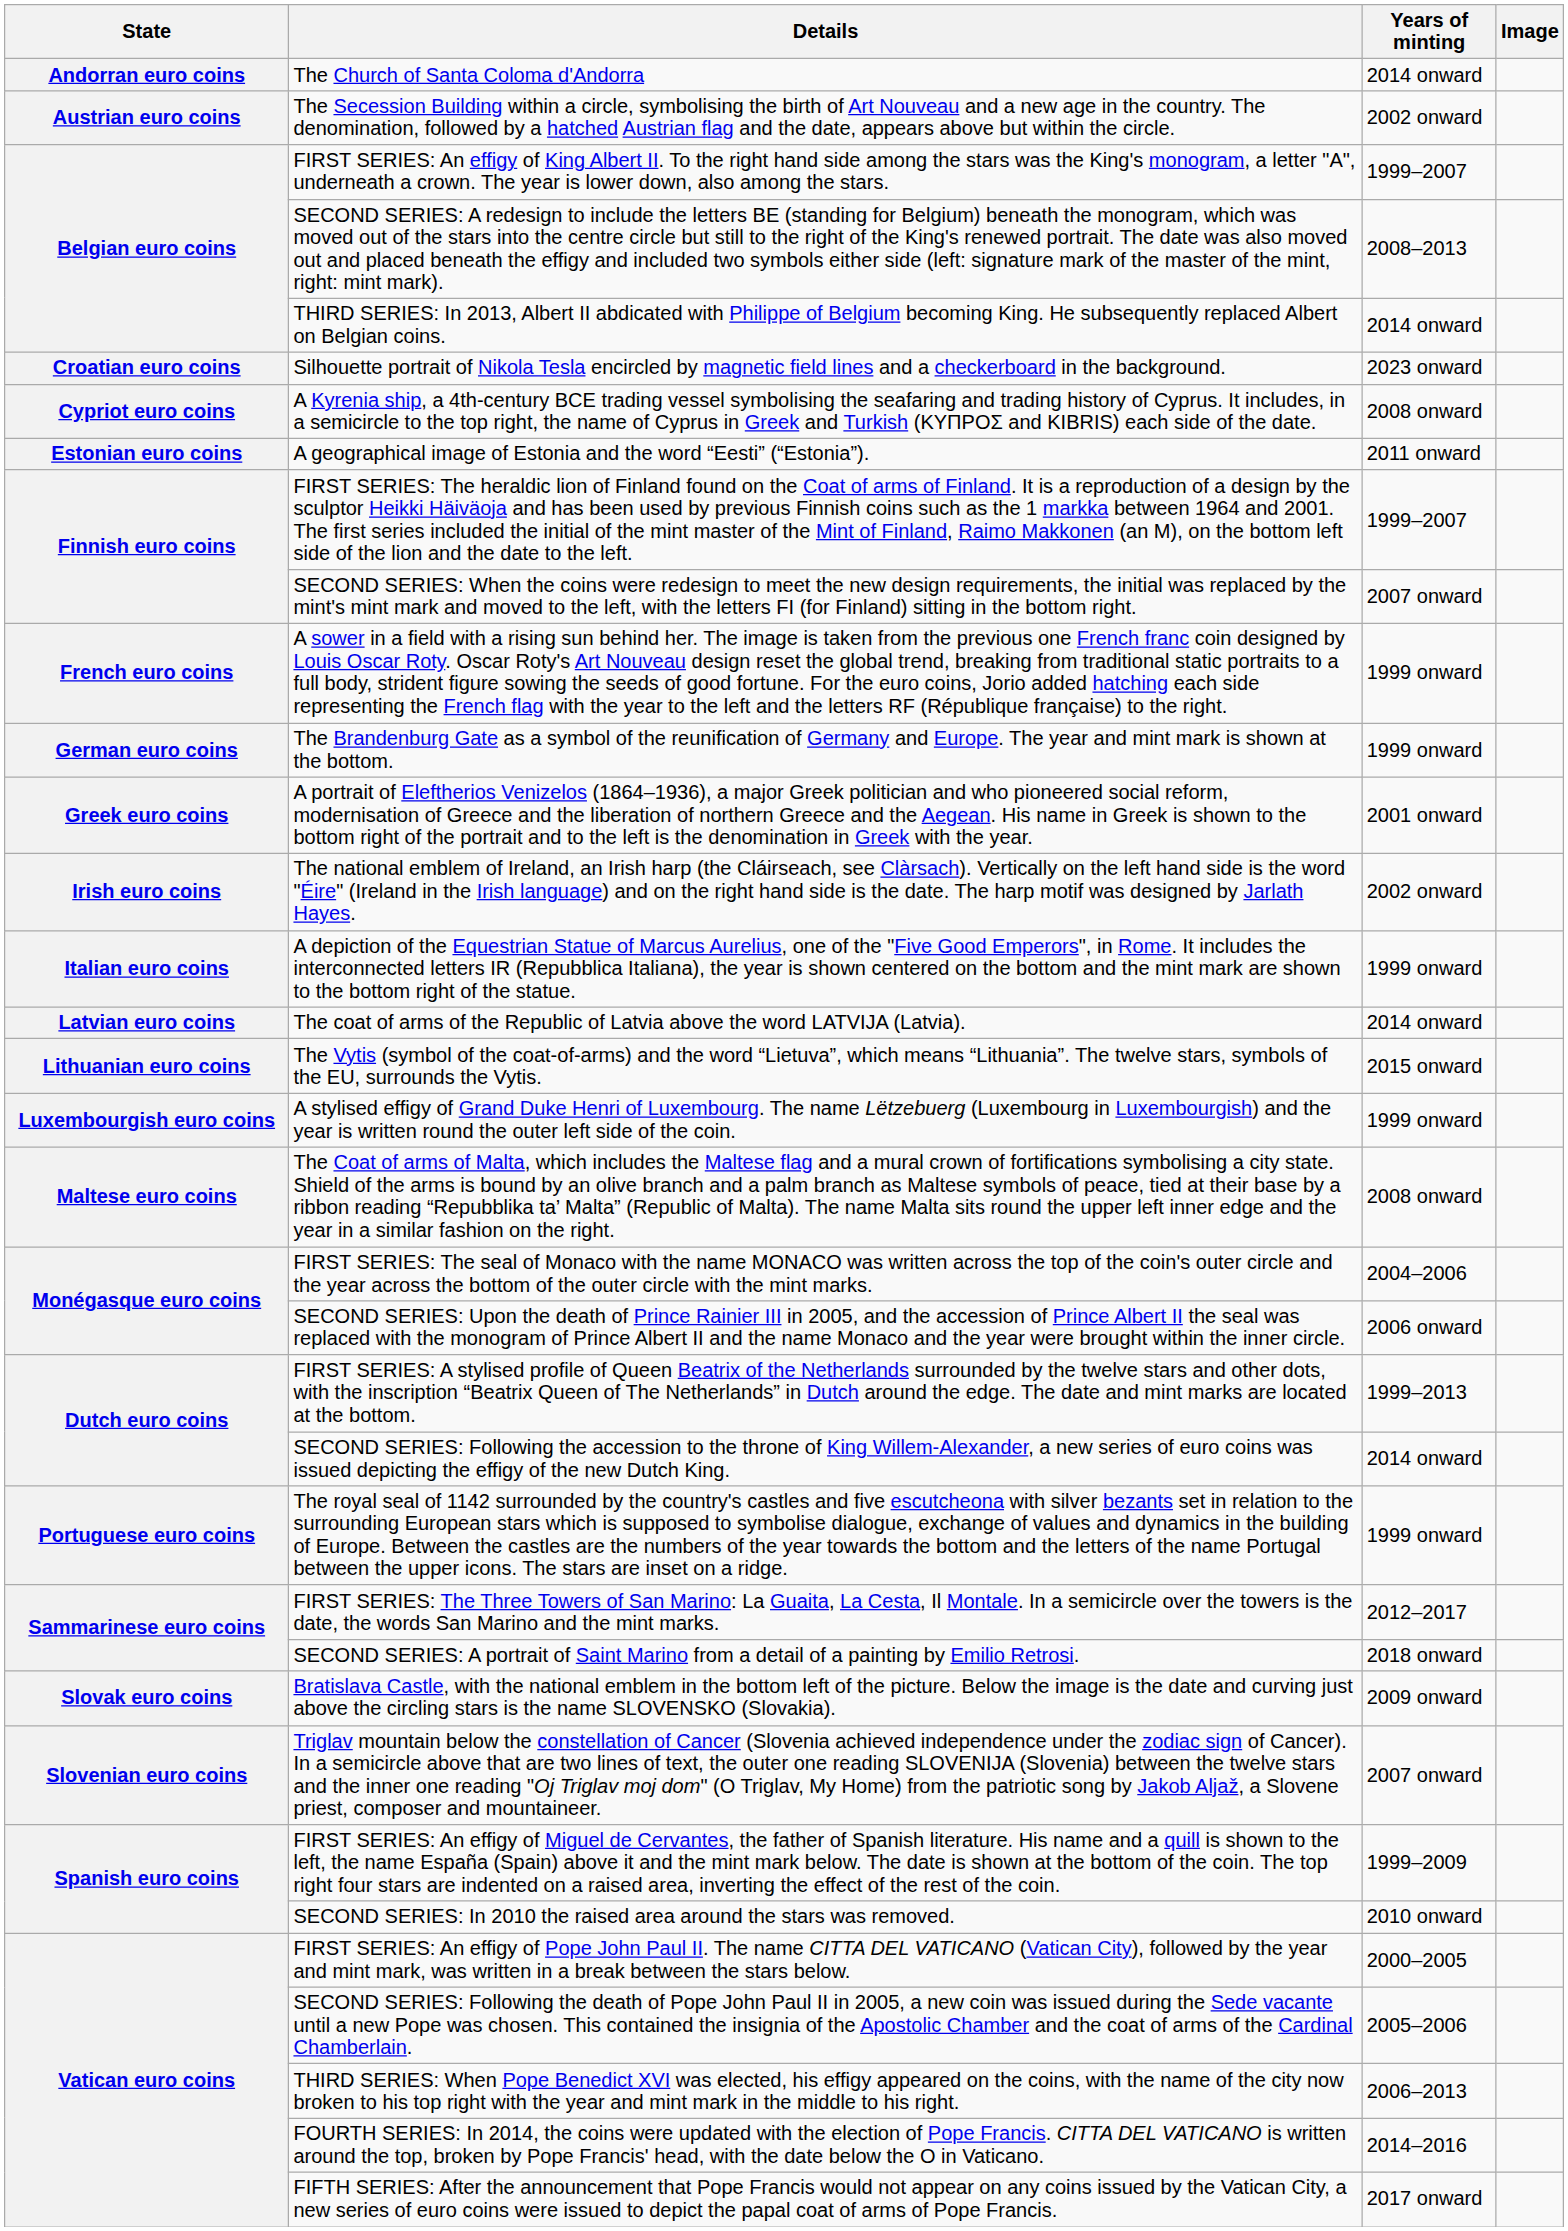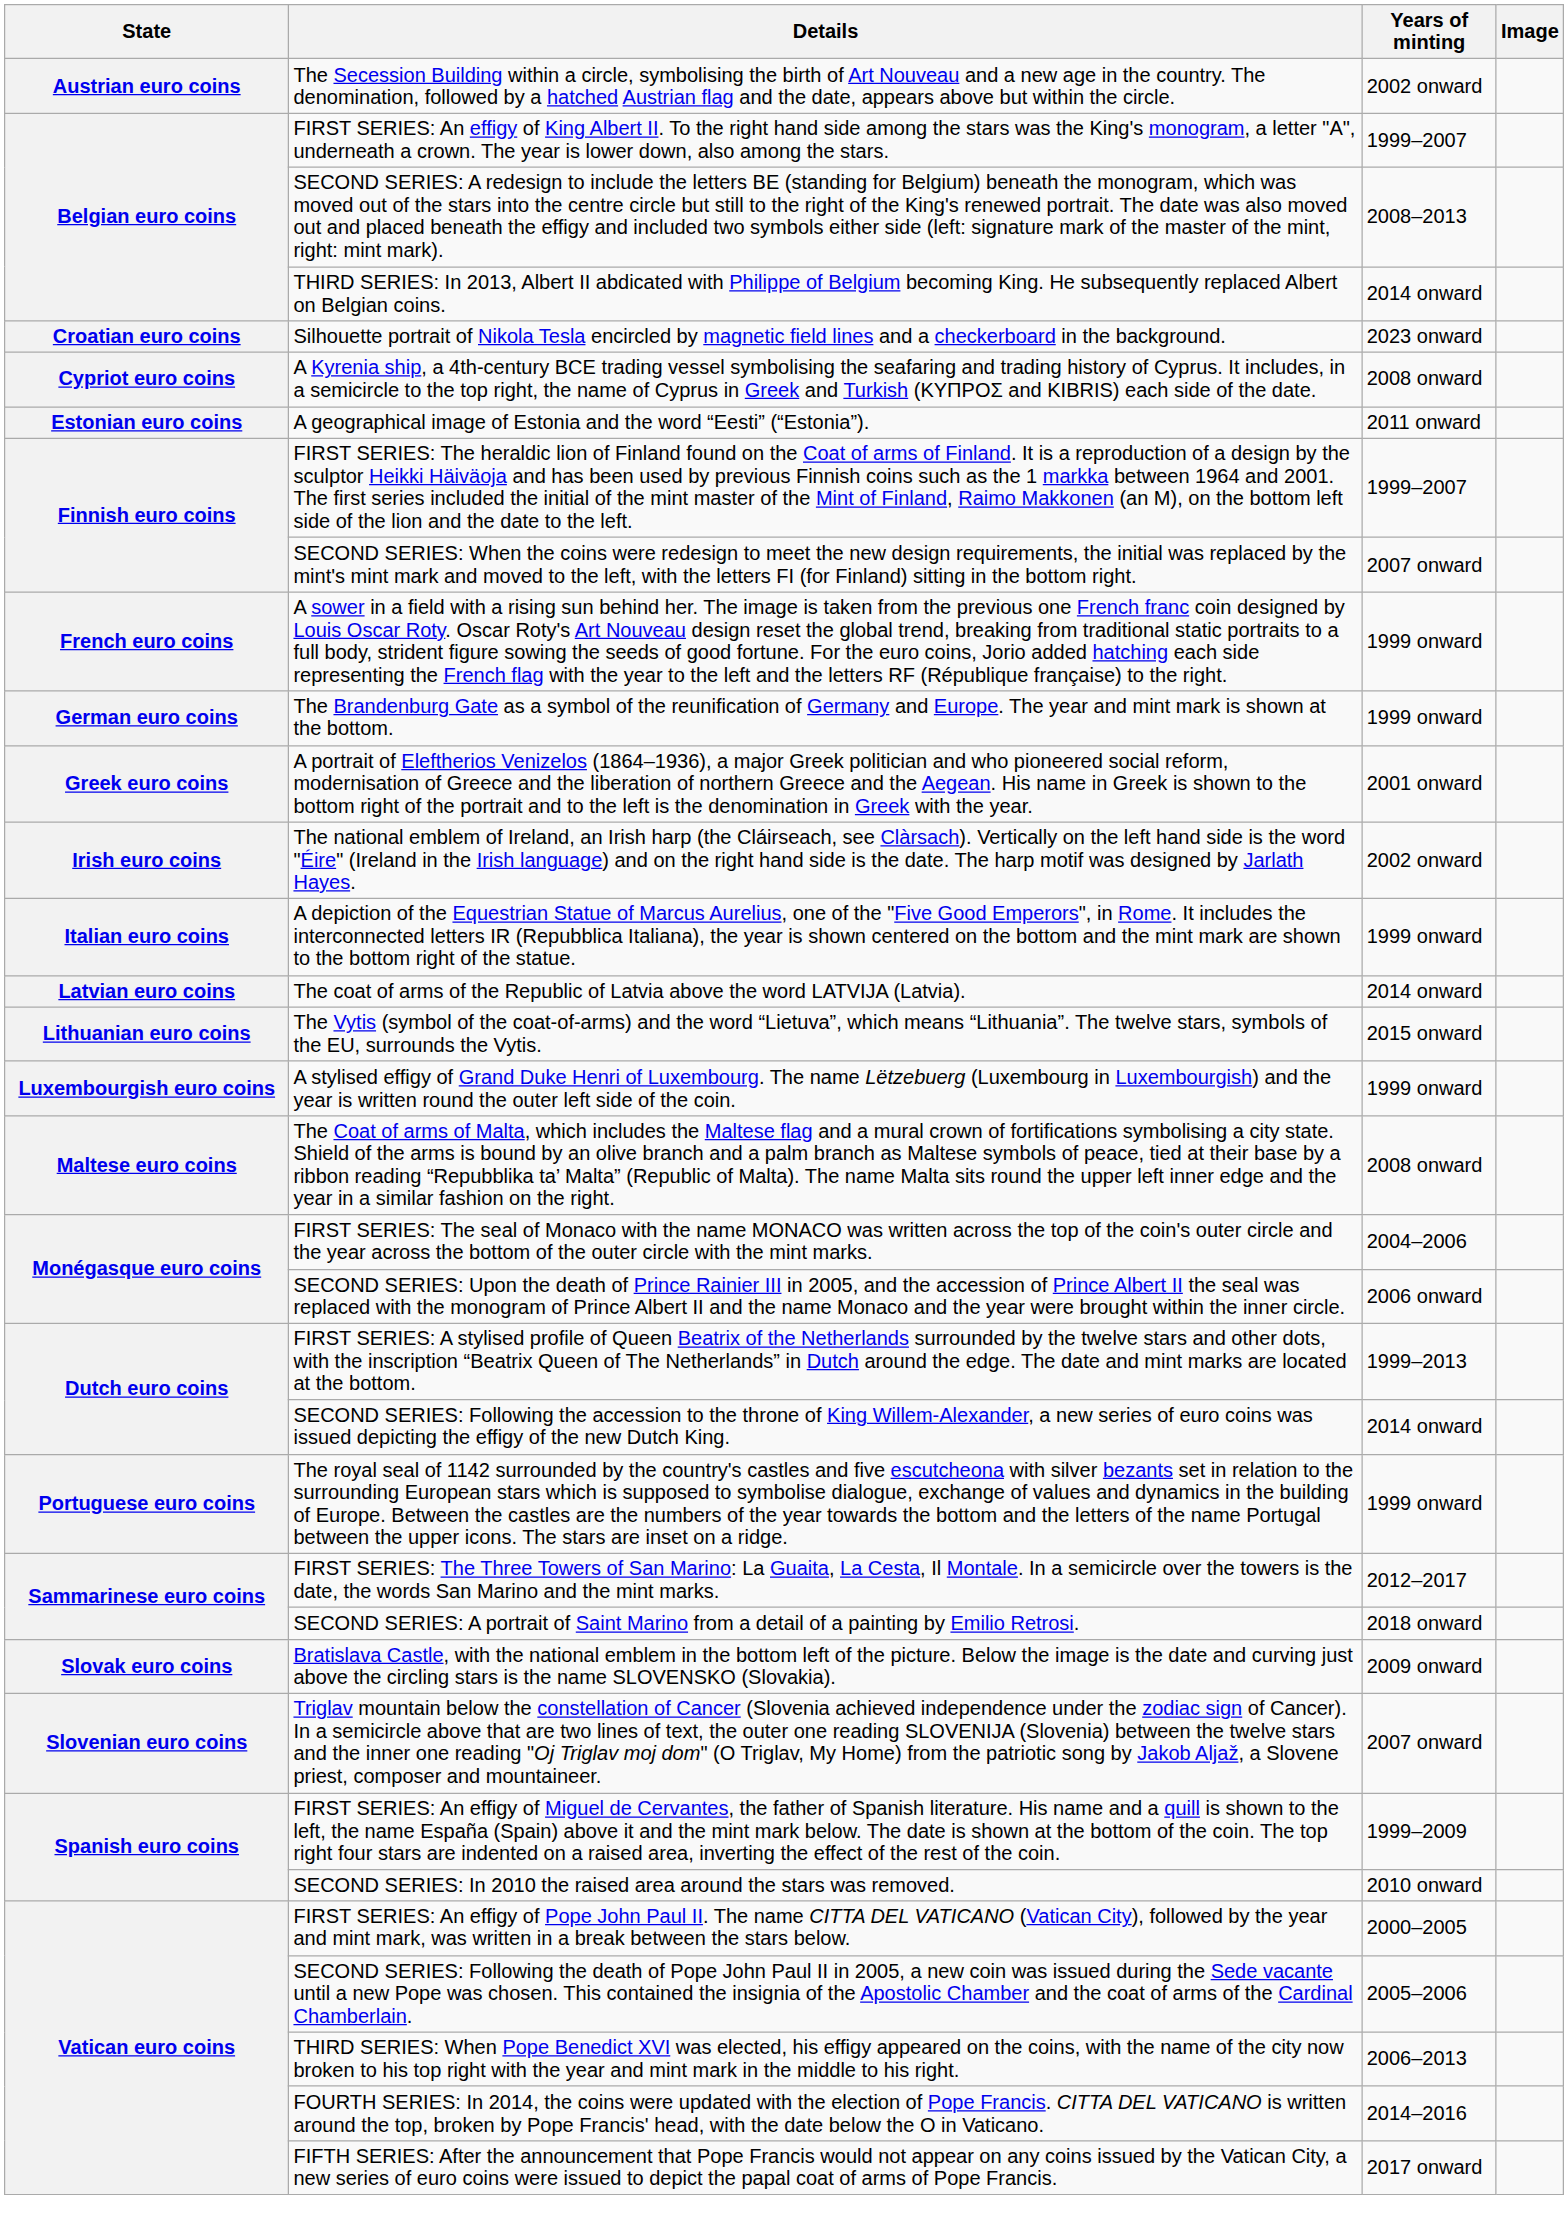 <table class="wikitable">
 <tr>
 <th width=220px>State</th>
 <th>Details</th>
 <th width=100px>Years of minting</th>
 <th>Image</th>
-</tr>
-<tr>
-<th> <a href='#'>Andorran euro coins</a></th>
-<td>The <a href='#'>Church of Santa Coloma d'Andorra</a></td>
-<td>2014 onward</td>
-<td></td>
 </tr>
 <tr>
 <th> <a href='#'>Austrian euro coins</a></th>
 <td>The <a href='#'>Secession Building</a> within a circle, symbolising the birth of <a href='#'>Art Nouveau</a> and a new age in the country. The denomination, followed by a <a href='#'>hatched</a> <a href='#'>Austrian flag</a> and the date, appears above but within the circle.</td>
 <td>2002 onward</td>
 <td></td>
 </tr>
 <tr>
 <th rowspan=3> <a href='#'>Belgian euro coins</a></th>
 <td>FIRST SERIES: An <a href='#'>effigy</a> of <a href='#'>King Albert II</a>. To the right hand side among the stars was the King's <a href='#'>monogram</a>, a letter "A", underneath a crown. The year is lower down, also among the stars.</td>
 <td>1999–2007</td>
 <td></td>
 </tr>
 <tr>
 <td>SECOND SERIES: A redesign to include the letters BE (standing for Belgium) beneath the monogram, which was moved out of the stars into the centre circle but still to the right of the King's renewed portrait. The date was also moved out and placed beneath the effigy and included two symbols either side (left: signature mark of the master of the mint, right: mint mark).</td>
 <td>2008–2013</td>
 <td></td>
 </tr>
 <tr>
 <td>THIRD SERIES: In 2013, Albert II abdicated with <a href='#'>Philippe of Belgium</a> becoming King. He subsequently replaced Albert on Belgian coins.</td>
 <td>2014 onward</td>
 <td></td>
 </tr>
 <tr>
 <th> <a href='#'>Croatian euro coins</a></th>
 <td>Silhouette portrait of <a href='#'>Nikola Tesla</a> encircled by <a href='#'>magnetic field lines</a> and a <a href='#'>checkerboard</a> in the background.</td>
 <td>2023 onward</td>
 <td></td>
 </tr>
 <tr>
 <th> <a href='#'>Cypriot euro coins</a></th>
 <td>A <a href='#'>Kyrenia ship</a>, a 4th-century BCE trading vessel symbolising the seafaring and trading history of Cyprus. It includes, in a semicircle to the top right, the name of Cyprus in <a href='#'>Greek</a> and <a href='#'>Turkish</a> (ΚΥΠΡΟΣ and KIBRIS) each side of the date.</td>
 <td>2008 onward</td>
 <td></td>
 </tr>
 <tr>
 <th> <a href='#'>Estonian euro coins</a></th>
 <td>A geographical image of Estonia and the word “Eesti” (“Estonia”).</td>
 <td>2011 onward</td>
 <td></td>
 </tr>
 <tr>
 <th rowspan=2> <a href='#'>Finnish euro coins</a></th>
 <td>FIRST SERIES: The heraldic lion of Finland found on the <a href='#'>Coat of arms of Finland</a>. It is a reproduction of a design by the sculptor <a href='#'>Heikki Häiväoja</a> and has been used by previous Finnish coins such as the 1 <a href='#'>markka</a> between 1964 and 2001. The first series included the initial of the mint master of the <a href='#'>Mint of Finland</a>, <a href='#'>Raimo Makkonen</a> (an M), on the bottom left side of the lion and the date to the left.</td>
 <td>1999–2007</td>
 <td></td>
 </tr>
 <tr>
 <td>SECOND SERIES: When the coins were redesign to meet the new design requirements, the initial was replaced by the mint's mint mark and moved to the left, with the letters FI (for Finland) sitting in the bottom right.</td>
 <td>2007 onward</td>
 <td></td>
 </tr>
 <tr>
 <th> <a href='#'>French euro coins</a></th>
 <td>A <a href='#'>sower</a> in a field with a rising sun behind her. The image is taken from the previous one <a href='#'>French franc</a> coin designed by <a href='#'>Louis Oscar Roty</a>. Oscar Roty's <a href='#'>Art Nouveau</a> design reset the global trend, breaking from traditional static portraits to a full body, strident figure sowing the seeds of good fortune. For the euro coins, Jorio added <a href='#'>hatching</a> each side representing the <a href='#'>French flag</a> with the year to the left and the letters RF (République française) to the right.</td>
 <td>1999 onward</td>
 <td></td>
 </tr>
 <tr>
 <th> <a href='#'>German euro coins</a></th>
 <td>The <a href='#'>Brandenburg Gate</a> as a symbol of the reunification of <a href='#'>Germany</a> and <a href='#'>Europe</a>. The year and mint mark is shown at the bottom.</td>
 <td>1999 onward</td>
 <td></td>
 </tr>
 <tr>
 <th> <a href='#'>Greek euro coins</a></th>
 <td>A portrait of <a href='#'>Eleftherios Venizelos</a> (1864–1936), a major Greek politician and  who pioneered social reform, modernisation of Greece and the liberation of northern Greece and the <a href='#'>Aegean</a>. His name in Greek is shown to the bottom right of the portrait and to the left is the denomination in <a href='#'>Greek</a> with the year.</td>
 <td>2001 onward</td>
 <td></td>
 </tr>
 <tr>
 <th> <a href='#'>Irish euro coins</a></th>
 <td>The national emblem of Ireland, an Irish harp (the Cláirseach, see <a href='#'>Clàrsach</a>). Vertically on the left hand side is the word "<a href='#'>Éire</a>" (Ireland in the <a href='#'>Irish language</a>) and on the right hand side is the date. The harp motif was designed by <a href='#'>Jarlath Hayes</a>.</td>
 <td>2002 onward</td>
 <td></td>
 </tr>
 <tr>
 <th> <a href='#'>Italian euro coins</a></th>
 <td>A depiction of the <a href='#'>Equestrian Statue of Marcus Aurelius</a>, one of the "<a href='#'>Five Good Emperors</a>", in <a href='#'>Rome</a>. It includes the interconnected letters IR (Repubblica Italiana), the year is shown centered on the bottom and the mint mark are shown to the bottom right of the statue.</td>
 <td>1999 onward</td>
 <td></td>
 </tr>
 <tr>
 <th> <a href='#'>Latvian euro coins</a></th>
 <td>The coat of arms of the Republic of Latvia above the word LATVIJA (Latvia).</td>
 <td>2014 onward</td>
 <td></td>
 </tr>
 <tr>
 <th> <a href='#'>Lithuanian euro coins</a></th>
 <td>The <a href='#'>Vytis</a> (symbol of the coat-of-arms) and the word “Lietuva”, which means “Lithuania”. The twelve stars, symbols of the EU, surrounds the Vytis.</td>
 <td>2015 onward</td>
 <td></td>
 </tr>
 <tr>
 <th> <a href='#'>Luxembourgish euro coins</a></th>
 <td>A stylised effigy of <a href='#'>Grand Duke Henri of Luxembourg</a>. The name <em>Lëtzebuerg</em> (Luxembourg in <a href='#'>Luxembourgish</a>) and the year is written round the outer left side of the coin.</td>
 <td>1999 onward</td>
 <td></td>
 </tr>
 <tr>
 <th> <a href='#'>Maltese euro coins</a></th>
 <td>The <a href='#'>Coat of arms of Malta</a>, which includes the <a href='#'>Maltese flag</a> and a mural crown of fortifications symbolising a city state. Shield of the arms is bound by an olive branch and a palm branch as Maltese symbols of peace, tied at their base by a ribbon reading “Repubblika ta’ Malta” (Republic of Malta). The name Malta sits round the upper left inner edge and the year in a similar fashion on the right.</td>
 <td>2008 onward</td>
 <td></td>
 </tr>
 <tr>
 <th rowspan=2> <a href='#'>Monégasque euro coins</a></th>
 <td>FIRST SERIES: The seal of Monaco with the name MONACO was written across the top of the coin's outer circle and the year across the bottom of the outer circle with the mint marks.</td>
 <td>2004–2006</td>
 <td></td>
 </tr>
 <tr>
 <td>SECOND SERIES: Upon the death of <a href='#'>Prince Rainier III</a> in 2005, and the accession of <a href='#'>Prince Albert II</a> the seal was replaced with the monogram of Prince Albert II and the name Monaco and the year were brought within the inner circle.</td>
 <td>2006 onward</td>
 <td></td>
 </tr>
 <tr>
 <th rowspan=2> <a href='#'>Dutch euro coins</a></th>
 <td>FIRST SERIES: A stylised profile of Queen <a href='#'>Beatrix of the Netherlands</a> surrounded by the twelve stars and other dots, with the inscription “Beatrix Queen of The Netherlands” in <a href='#'>Dutch</a> around the edge. The date and mint marks are located at the bottom.</td>
 <td>1999–2013</td>
 <td></td>
 </tr>
 <tr>
 <td>SECOND SERIES: Following the accession to the throne of <a href='#'>King Willem-Alexander</a>, a new series of euro coins was issued depicting the effigy of the new Dutch King.</td>
 <td>2014 onward</td>
 <td></td>
 </tr>
 <tr>
 <th> <a href='#'>Portuguese euro coins</a></th>
 <td>The royal seal of 1142 surrounded by the country's castles and five <a href='#'>escutcheona</a> with silver <a href='#'>bezants</a> set in relation to the surrounding European stars which is supposed to symbolise dialogue, exchange of values and dynamics in the building of Europe. Between the castles are the numbers of the year towards the bottom and the letters of the name Portugal between the upper icons. The stars are inset on a ridge.</td>
 <td>1999 onward</td>
 <td></td>
 </tr>
 <tr>
 <th rowspan=2> <a href='#'>Sammarinese euro coins</a></th>
 <td>FIRST SERIES: <a href='#'>The Three Towers of San Marino</a>: La <a href='#'>Guaita</a>, <a href='#'>La Cesta</a>, Il <a href='#'>Montale</a>. In a semicircle over the towers is the date, the words San Marino and the mint marks.</td>
 <td>2012–2017</td>
 <td></td>
 </tr>
 <tr>
 <td>SECOND SERIES: A portrait of <a href='#'>Saint Marino</a> from a detail of a painting by <a href='#'>Emilio Retrosi</a>.</td>
 <td>2018 onward</td>
 <td></td>
 </tr>
 <tr>
 <th> <a href='#'>Slovak euro coins</a></th>
 <td><a href='#'>Bratislava Castle</a>, with the national emblem in the bottom left of the picture. Below the image is the date and curving just above the circling stars is the name SLOVENSKO (Slovakia).</td>
 <td>2009 onward</td>
 <td></td>
 </tr>
 <tr>
 <th> <a href='#'>Slovenian euro coins</a></th>
 <td><a href='#'>Triglav</a> mountain below the <a href='#'>constellation of Cancer</a> (Slovenia achieved independence under the <a href='#'>zodiac sign</a> of Cancer). In a semicircle above that are two lines of text, the outer one reading SLOVENIJA (Slovenia) between the twelve stars and the inner one reading "<em>Oj Triglav moj dom</em>" (O Triglav, My Home) from the patriotic song by <a href='#'>Jakob Aljaž</a>, a Slovene priest, composer and mountaineer.</td>
 <td>2007 onward</td>
 <td></td>
 </tr>
 <tr>
 <th rowspan=2> <a href='#'>Spanish euro coins</a></th>
 <td>FIRST SERIES: An effigy of <a href='#'>Miguel de Cervantes</a>, the father of Spanish literature. His name and a <a href='#'>quill</a> is shown to the left, the name España (Spain) above it and the mint mark below. The date is shown at the bottom of the coin. The top right four stars are indented on a raised area, inverting the effect of the rest of the coin.</td>
 <td>1999–2009</td>
 <td></td>
 </tr>
 <tr>
 <td>SECOND SERIES: In 2010 the raised area around the stars was removed.</td>
 <td>2010 onward</td>
 <td></td>
 </tr>
 <tr>
 <th rowspan=5> <a href='#'>Vatican euro coins</a></th>
 <td>FIRST SERIES: An effigy of <a href='#'>Pope John Paul II</a>. The name <em>CITTA DEL VATICANO</em> (<a href='#'>Vatican City</a>), followed by the year and mint mark, was written in a break between the stars below.</td>
 <td>2000–2005</td>
 <td></td>
 </tr>
 <tr>
 <td>SECOND SERIES: Following the death of Pope John Paul II in 2005, a new coin was issued during the <a href='#'>Sede vacante</a> until a new Pope was chosen. This contained the insignia of the <a href='#'>Apostolic Chamber</a> and the coat of arms of the <a href='#'>Cardinal Chamberlain</a>.</td>
 <td>2005–2006</td>
 <td></td>
 </tr>
 <tr>
 <td>THIRD SERIES: When <a href='#'>Pope Benedict XVI</a> was elected, his effigy appeared on the coins, with the name of the city now broken to his top right with the year and mint mark in the middle to his right.</td>
 <td>2006–2013</td>
 <td></td>
 </tr>
 <tr>
 <td>FOURTH SERIES: In 2014, the coins were updated with the election of <a href='#'>Pope Francis</a>. <em>CITTA DEL VATICANO</em> is written around the top, broken by Pope Francis' head, with the date below the O in Vaticano.</td>
 <td>2014–2016</td>
 <td></td>
 </tr>
 <tr>
 <td>FIFTH SERIES: After the announcement that Pope Francis would not appear on any coins issued by the Vatican City, a new series of euro coins were issued to depict the papal coat of arms of Pope Francis.</td>
 <td>2017 onward</td>
 <td></td>
 </tr>
 </table>
